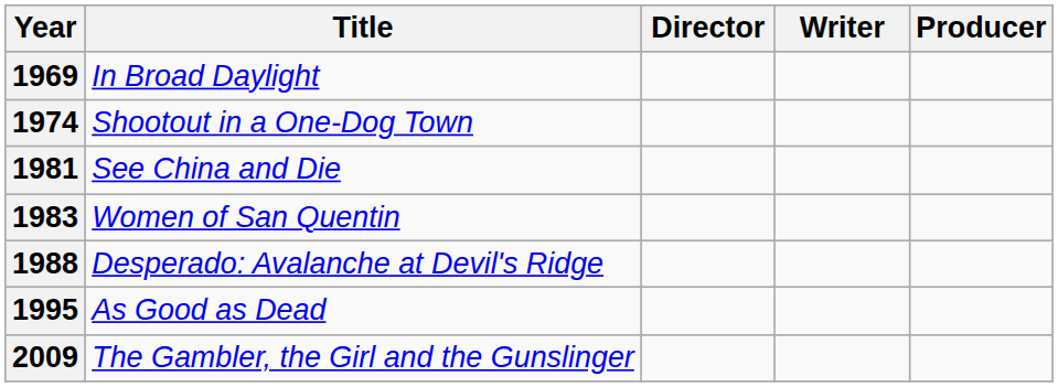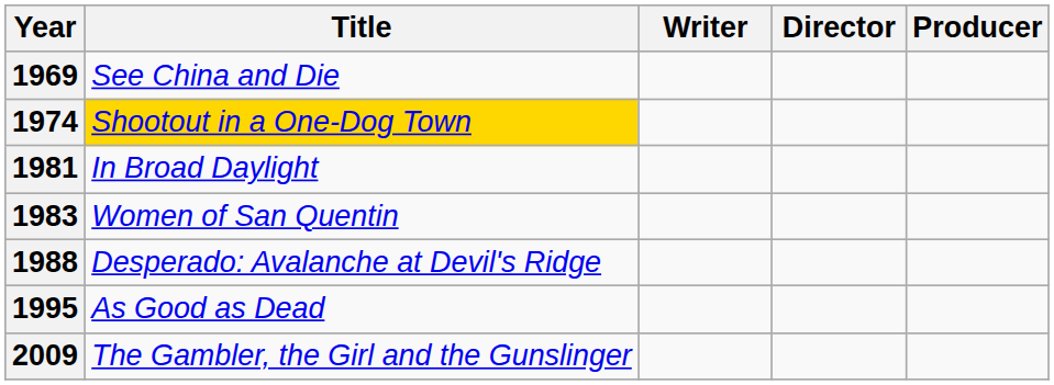 <table class="wikitable plainrowheaders" style="margin-right: 0;">
 <tr>
 <th>Year</th>
 <th>Title</th>
+<th width=65>Writer</th>
 <th width=65>Director</th>
-<th width=65>Writer</th>
 <th width=65>Producer</th>
 </tr>
 <tr>
 <th scope="row">1969</th>
-<td><em><a href='#'>In Broad Daylight</a></em></td>
+<td><em><a href='#'>See China and Die</a></em></td>
 <td></td>
 <td></td>
 <td></td>
 </tr>
 <tr>
 <th scope="row">1974</th>
-<td><em><a href='#'>Shootout in a One-Dog Town</a></em></td>
+<td style="background: gold;"><em><a href='#'>Shootout in a One-Dog Town</a></em></td>
 <td></td>
 <td></td>
 <td></td>
 </tr>
 <tr>
 <th scope="row">1981</th>
-<td><em><a href='#'>See China and Die</a></em></td>
+<td><em><a href='#'>In Broad Daylight</a></em></td>
 <td></td>
 <td></td>
 <td></td>
 </tr>
 <tr>
 <th scope="row">1983</th>
 <td><em><a href='#'>Women of San Quentin</a></em></td>
 <td></td>
 <td></td>
 <td></td>
 </tr>
 <tr>
 <th scope="row">1988</th>
 <td><em><a href='#'>Desperado: Avalanche at Devil's Ridge</a></em></td>
 <td></td>
 <td></td>
 <td></td>
 </tr>
 <tr>
 <th scope="row">1995</th>
 <td><em><a href='#'>As Good as Dead</a></em></td>
 <td></td>
 <td></td>
 <td></td>
 </tr>
 <tr>
 <th scope="row">2009</th>
 <td><em><a href='#'>The Gambler, the Girl and the Gunslinger</a></em></td>
 <td></td>
 <td></td>
 <td></td>
 </tr>
 </table>
